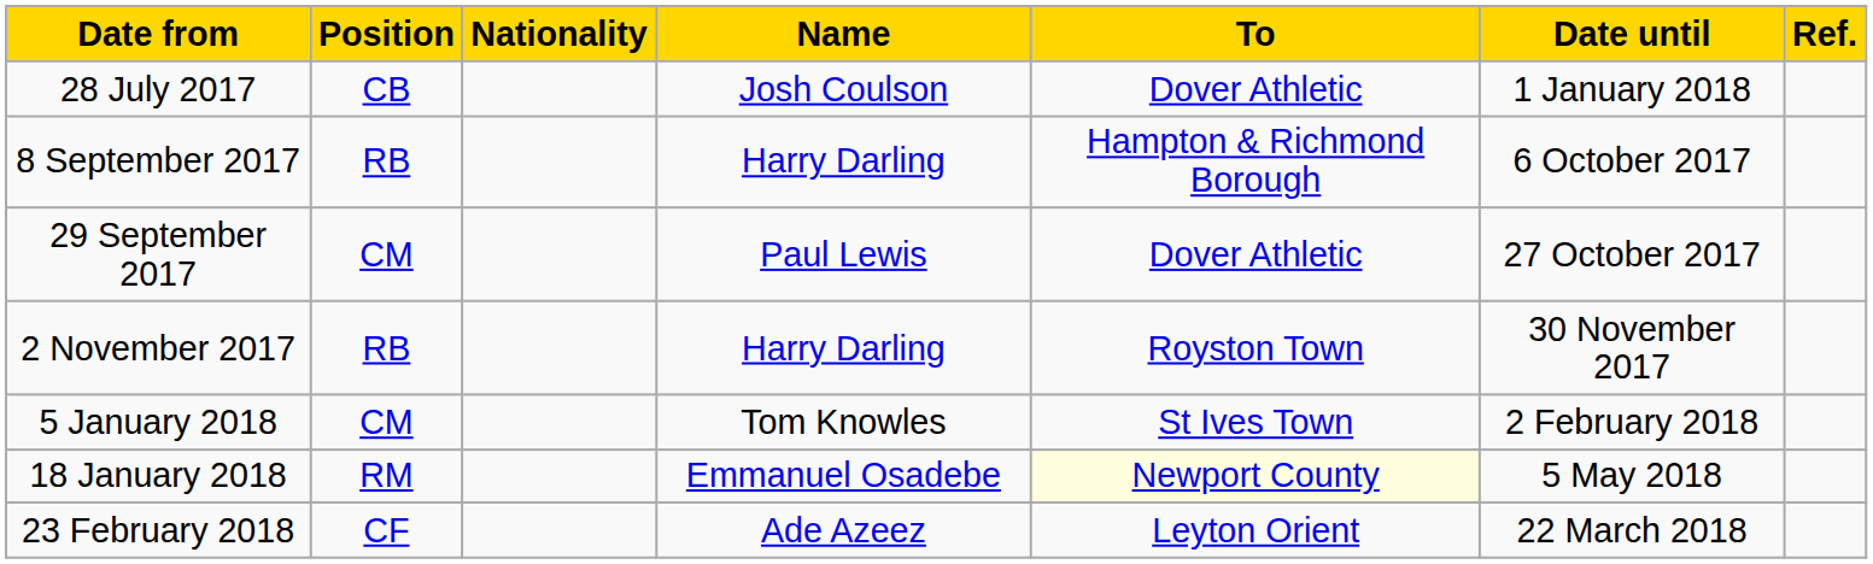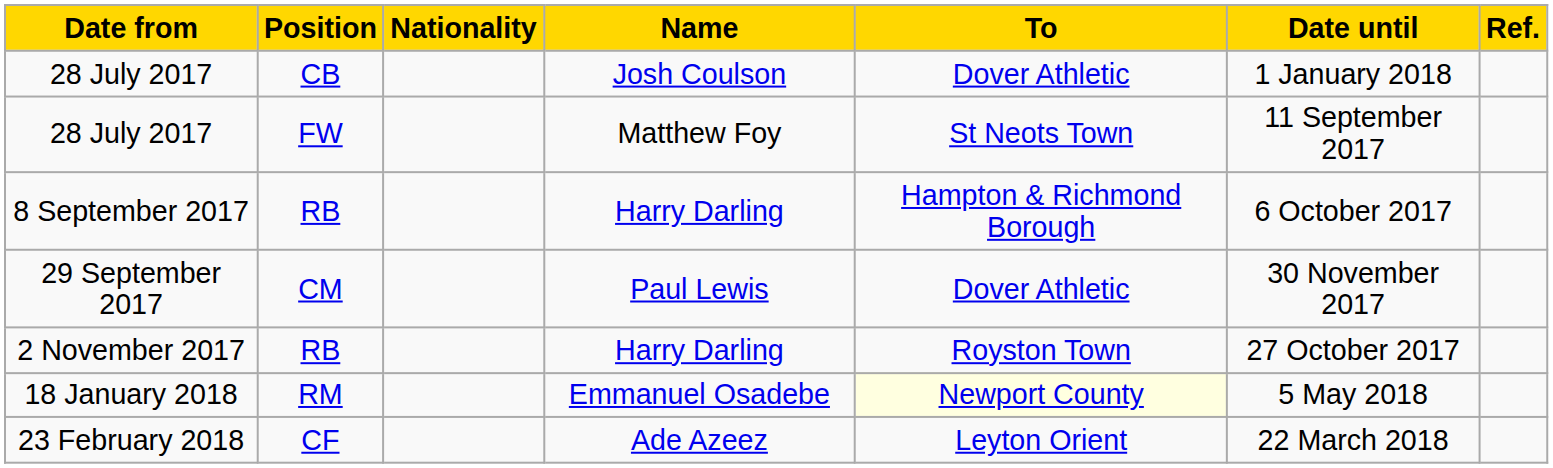 <table class="wikitable"  style="text-align:center; font-size:90%; ">
 <tr>
 <th style="background:#FFD700; color:black; width:120px;">Date from</th>
 <th style="background:#FFD700; color:black; width:50px;">Position</th>
 <th style="background:#FFD700; color:black; width:50px;">Nationality</th>
 <th style="background:#FFD700; color:black; width:150px;">Name</th>
 <th style="background:#FFD700; color:black; width:180px;">To</th>
 <th style="background:#FFD700; color:black; width:120px;">Date until</th>
 <th style="background:#FFD700; color:black; width:25px;">Ref.</th>
 </tr>
 <tr>
 <td>28 July 2017</td>
 <td><a href='#'>CB</a></td>
 <td></td>
 <td><a href='#'>Josh Coulson</a></td>
 <td><a href='#'>Dover Athletic</a></td>
 <td>1 January 2018</td>
 <td></td>
 </tr>
 <tr>
+<td>28 July 2017</td>
+<td><a href='#'>FW</a></td>
+<td></td>
+<td>Matthew Foy</td>
+<td><a href='#'>St Neots Town</a></td>
+<td>11 September 2017</td>
+<td></td>
+</tr>
+<tr>
 <td>8 September 2017</td>
 <td><a href='#'>RB</a></td>
 <td></td>
 <td><a href='#'>Harry Darling</a></td>
 <td><a href='#'>Hampton & Richmond Borough</a></td>
 <td>6 October 2017</td>
 <td></td>
 </tr>
 <tr>
 <td>29 September 2017</td>
 <td><a href='#'>CM</a></td>
 <td></td>
 <td><a href='#'>Paul Lewis</a></td>
 <td><a href='#'>Dover Athletic</a></td>
-<td>27 October 2017</td>
+<td>30 November 2017</td>
 <td></td>
 </tr>
 <tr>
 <td>2 November 2017</td>
 <td><a href='#'>RB</a></td>
 <td></td>
 <td><a href='#'>Harry Darling</a></td>
 <td><a href='#'>Royston Town</a></td>
-<td>30 November 2017</td>
-<td></td>
-</tr>
-<tr>
-<td>5 January 2018</td>
-<td><a href='#'>CM</a></td>
-<td></td>
-<td>Tom Knowles</td>
-<td><a href='#'>St Ives Town</a></td>
-<td>2 February 2018</td>
+<td>27 October 2017</td>
 <td></td>
 </tr>
 <tr>
 <td>18 January 2018</td>
 <td><a href='#'>RM</a></td>
 <td></td>
 <td><a href='#'>Emmanuel Osadebe</a></td>
 <td style="background: lightyellow;"><a href='#'>Newport County</a></td>
 <td>5 May 2018</td>
 <td></td>
 </tr>
 <tr>
 <td>23 February 2018</td>
 <td><a href='#'>CF</a></td>
 <td></td>
 <td><a href='#'>Ade Azeez</a></td>
 <td><a href='#'>Leyton Orient</a></td>
 <td>22 March 2018</td>
 <td></td>
 </tr>
 </table>
